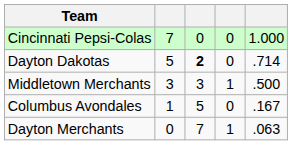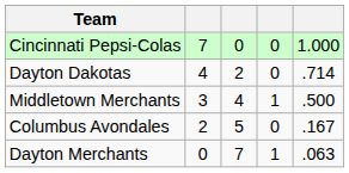 <table class="wikitable" style="font-size:95%; text-align:center">
 <tr>
 <th>Team</th>
 <th width="25"></th>
 <th width="25"></th>
 <th width="25"></th>
 <th width="30"></th>
 </tr>
 <tr style="background:#cfc;">
 <td style="text-align:left;">Cincinnati Pepsi-Colas</td>
 <td>7</td>
 <td>0</td>
 <td>0</td>
 <td>1.000</td>
 </tr>
 <tr>
 <td style="text-align:left;">Dayton Dakotas</td>
-<td>5</td>
-<td><strong>2</strong></td>
+<td>4</td>
+<td>2</td>
 <td>0</td>
 <td>.714</td>
 </tr>
 <tr>
 <td style="text-align:left;">Middletown Merchants</td>
 <td>3</td>
-<td>3</td>
+<td>4</td>
 <td>1</td>
 <td>.500</td>
 </tr>
 <tr>
 <td style="text-align:left;">Columbus Avondales</td>
-<td>1</td>
+<td>2</td>
 <td>5</td>
 <td>0</td>
 <td>.167</td>
 </tr>
 <tr>
 <td style="text-align:left;">Dayton Merchants</td>
 <td>0</td>
 <td>7</td>
 <td>1</td>
 <td>.063</td>
 </tr>
 </table>
